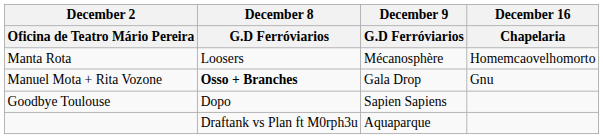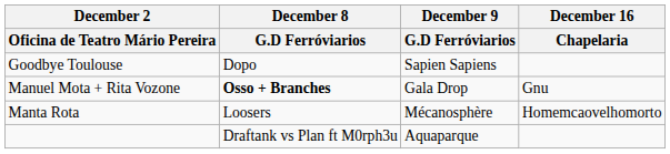 <table class="wikitable">
 <tr>
 <th><strong>December 2</strong></th>
 <th><strong>December 8</strong></th>
 <th><strong>December 9</strong></th>
 <th><strong>December 16</strong></th>
 </tr>
 <tr>
 <th><strong>Oficina de Teatro Mário Pereira</strong></th>
 <th><strong>G.D Ferróviarios</strong></th>
 <th><strong>G.D Ferróviarios</strong></th>
 <th><strong>Chapelaria</strong></th>
 </tr>
 <tr>
-<td>Manta Rota</td>
-<td>Loosers</td>
-<td>Mécanosphère</td>
-<td>Homemcaovelhomorto</td>
+<td>Goodbye Toulouse</td>
+<td>Dopo</td>
+<td>Sapien Sapiens</td>
+<td></td>
 </tr>
 <tr>
 <td>Manuel Mota + Rita Vozone</td>
 <td><strong>Osso + Branches</strong></td>
 <td>Gala Drop</td>
 <td>Gnu</td>
 </tr>
 <tr>
-<td>Goodbye Toulouse</td>
-<td>Dopo</td>
-<td>Sapien Sapiens</td>
-<td></td>
+<td>Manta Rota</td>
+<td>Loosers</td>
+<td>Mécanosphère</td>
+<td>Homemcaovelhomorto</td>
 </tr>
 <tr>
 <td></td>
 <td>Draftank vs Plan ft M0rph3u</td>
 <td>Aquaparque</td>
 <td></td>
 </tr>
 </table>
